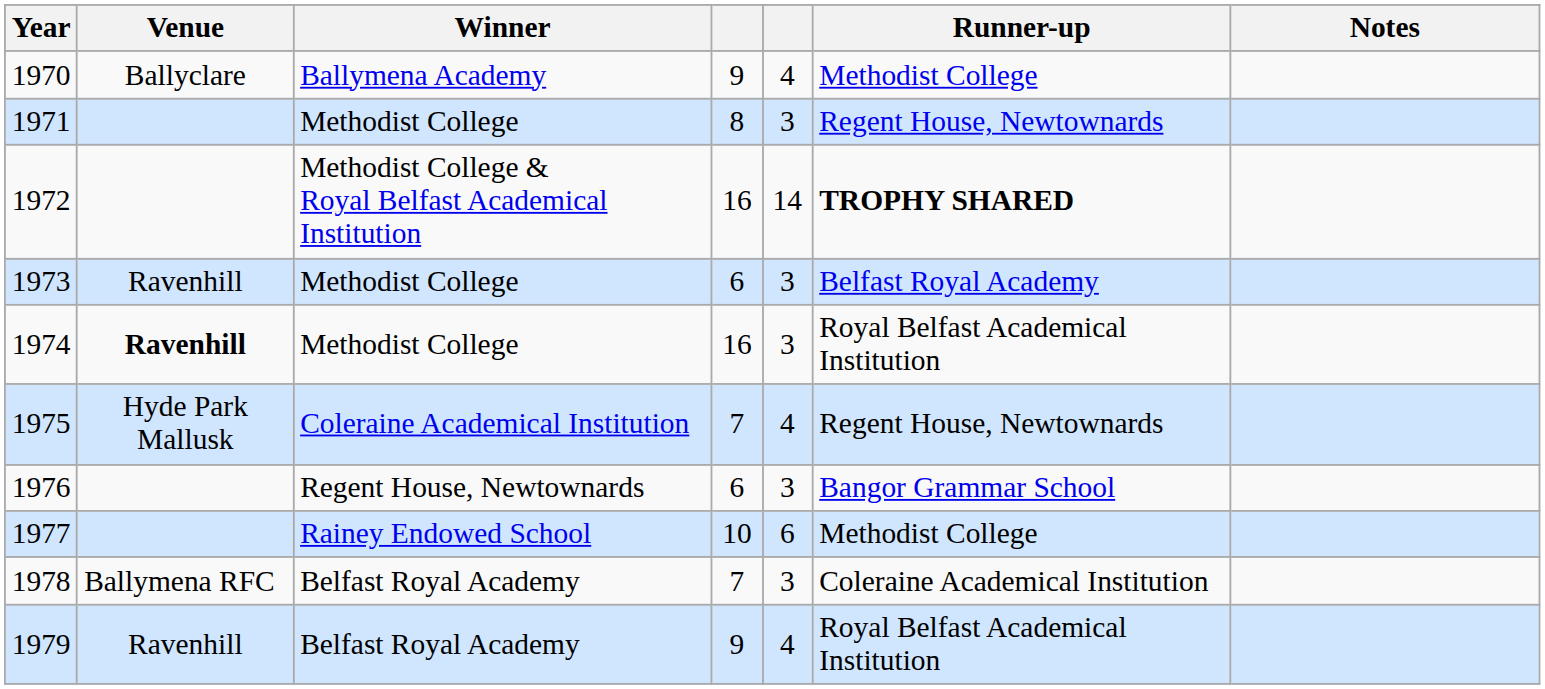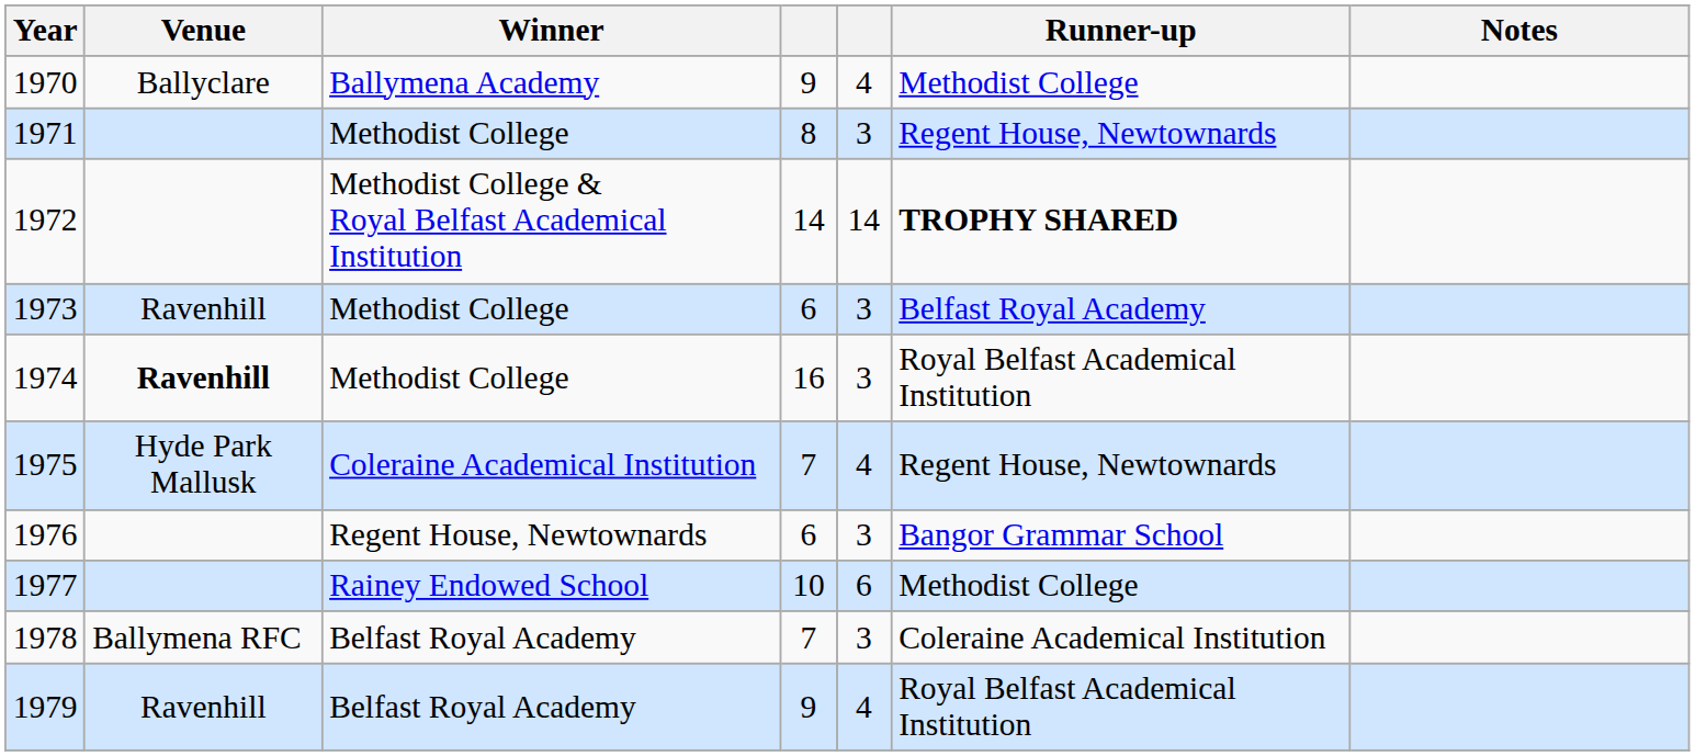 <table class="wikitable">
 <tr>
 <th>Year</th>
 <th>Venue</th>
 <th>Winner</th>
 <th></th>
 <th></th>
 <th>Runner-up</th>
 <th>Notes</th>
 </tr>
 <tr>
 <td align="center">1970</td>
 <td width=110 align="center">Ballyclare</td>
 <td width=220><a href='#'>Ballymena Academy</a></td>
 <td width=20 align="center">9</td>
 <td width=20 align="center">4</td>
 <td width=220><a href='#'>Methodist College</a></td>
 <td width=160></td>
 </tr>
 <tr style="background: #D0E6FF;">
 <td align="center">1971</td>
 <td></td>
 <td>Methodist College</td>
 <td align="center">8</td>
 <td align="center">3</td>
 <td><a href='#'>Regent House, Newtownards</a></td>
 <td></td>
 </tr>
 <tr>
 <td align="center">1972</td>
 <td></td>
 <td>Methodist College &<br><a href='#'>Royal Belfast Academical Institution</a></td>
-<td align="center">16</td>
+<td align="center">14</td>
 <td align="center">14</td>
 <td><strong>TROPHY SHARED</strong></td>
 <td></td>
 </tr>
 <tr style="background: #D0E6FF;">
 <td align="center">1973</td>
 <td align="center">Ravenhill</td>
 <td>Methodist College</td>
 <td align="center">6</td>
 <td align="center">3</td>
 <td><a href='#'>Belfast Royal Academy</a></td>
 <td></td>
 </tr>
 <tr>
 <td align="center">1974</td>
 <td align="center"><strong>Ravenhill</strong></td>
 <td>Methodist College</td>
 <td align="center">16</td>
 <td align="center">3</td>
 <td>Royal Belfast Academical Institution</td>
 <td></td>
 </tr>
 <tr style="background: #D0E6FF;">
 <td align="center">1975</td>
 <td align="center">Hyde Park Mallusk</td>
 <td><a href='#'>Coleraine Academical Institution</a></td>
 <td align="center">7</td>
 <td align="center">4</td>
 <td>Regent House, Newtownards</td>
 <td></td>
 </tr>
 <tr>
 <td align="center">1976</td>
 <td></td>
 <td>Regent House, Newtownards</td>
 <td align="center">6</td>
 <td align="center">3</td>
 <td><a href='#'>Bangor Grammar School</a></td>
 <td></td>
 </tr>
 <tr style="background: #D0E6FF;">
 <td align="center">1977</td>
 <td></td>
 <td><a href='#'>Rainey Endowed School</a></td>
 <td align="center">10</td>
 <td align="center">6</td>
 <td>Methodist College</td>
 <td></td>
 </tr>
 <tr>
 <td align="center">1978</td>
 <td>Ballymena RFC</td>
 <td>Belfast Royal Academy</td>
 <td align="center">7</td>
 <td align="center">3</td>
 <td>Coleraine Academical Institution</td>
 <td></td>
 </tr>
 <tr style="background: #D0E6FF;">
 <td align="center">1979</td>
 <td align="center">Ravenhill</td>
 <td>Belfast Royal Academy</td>
 <td align="center">9</td>
 <td align="center">4</td>
 <td>Royal Belfast Academical Institution</td>
 <td></td>
 </tr>
 </table>
